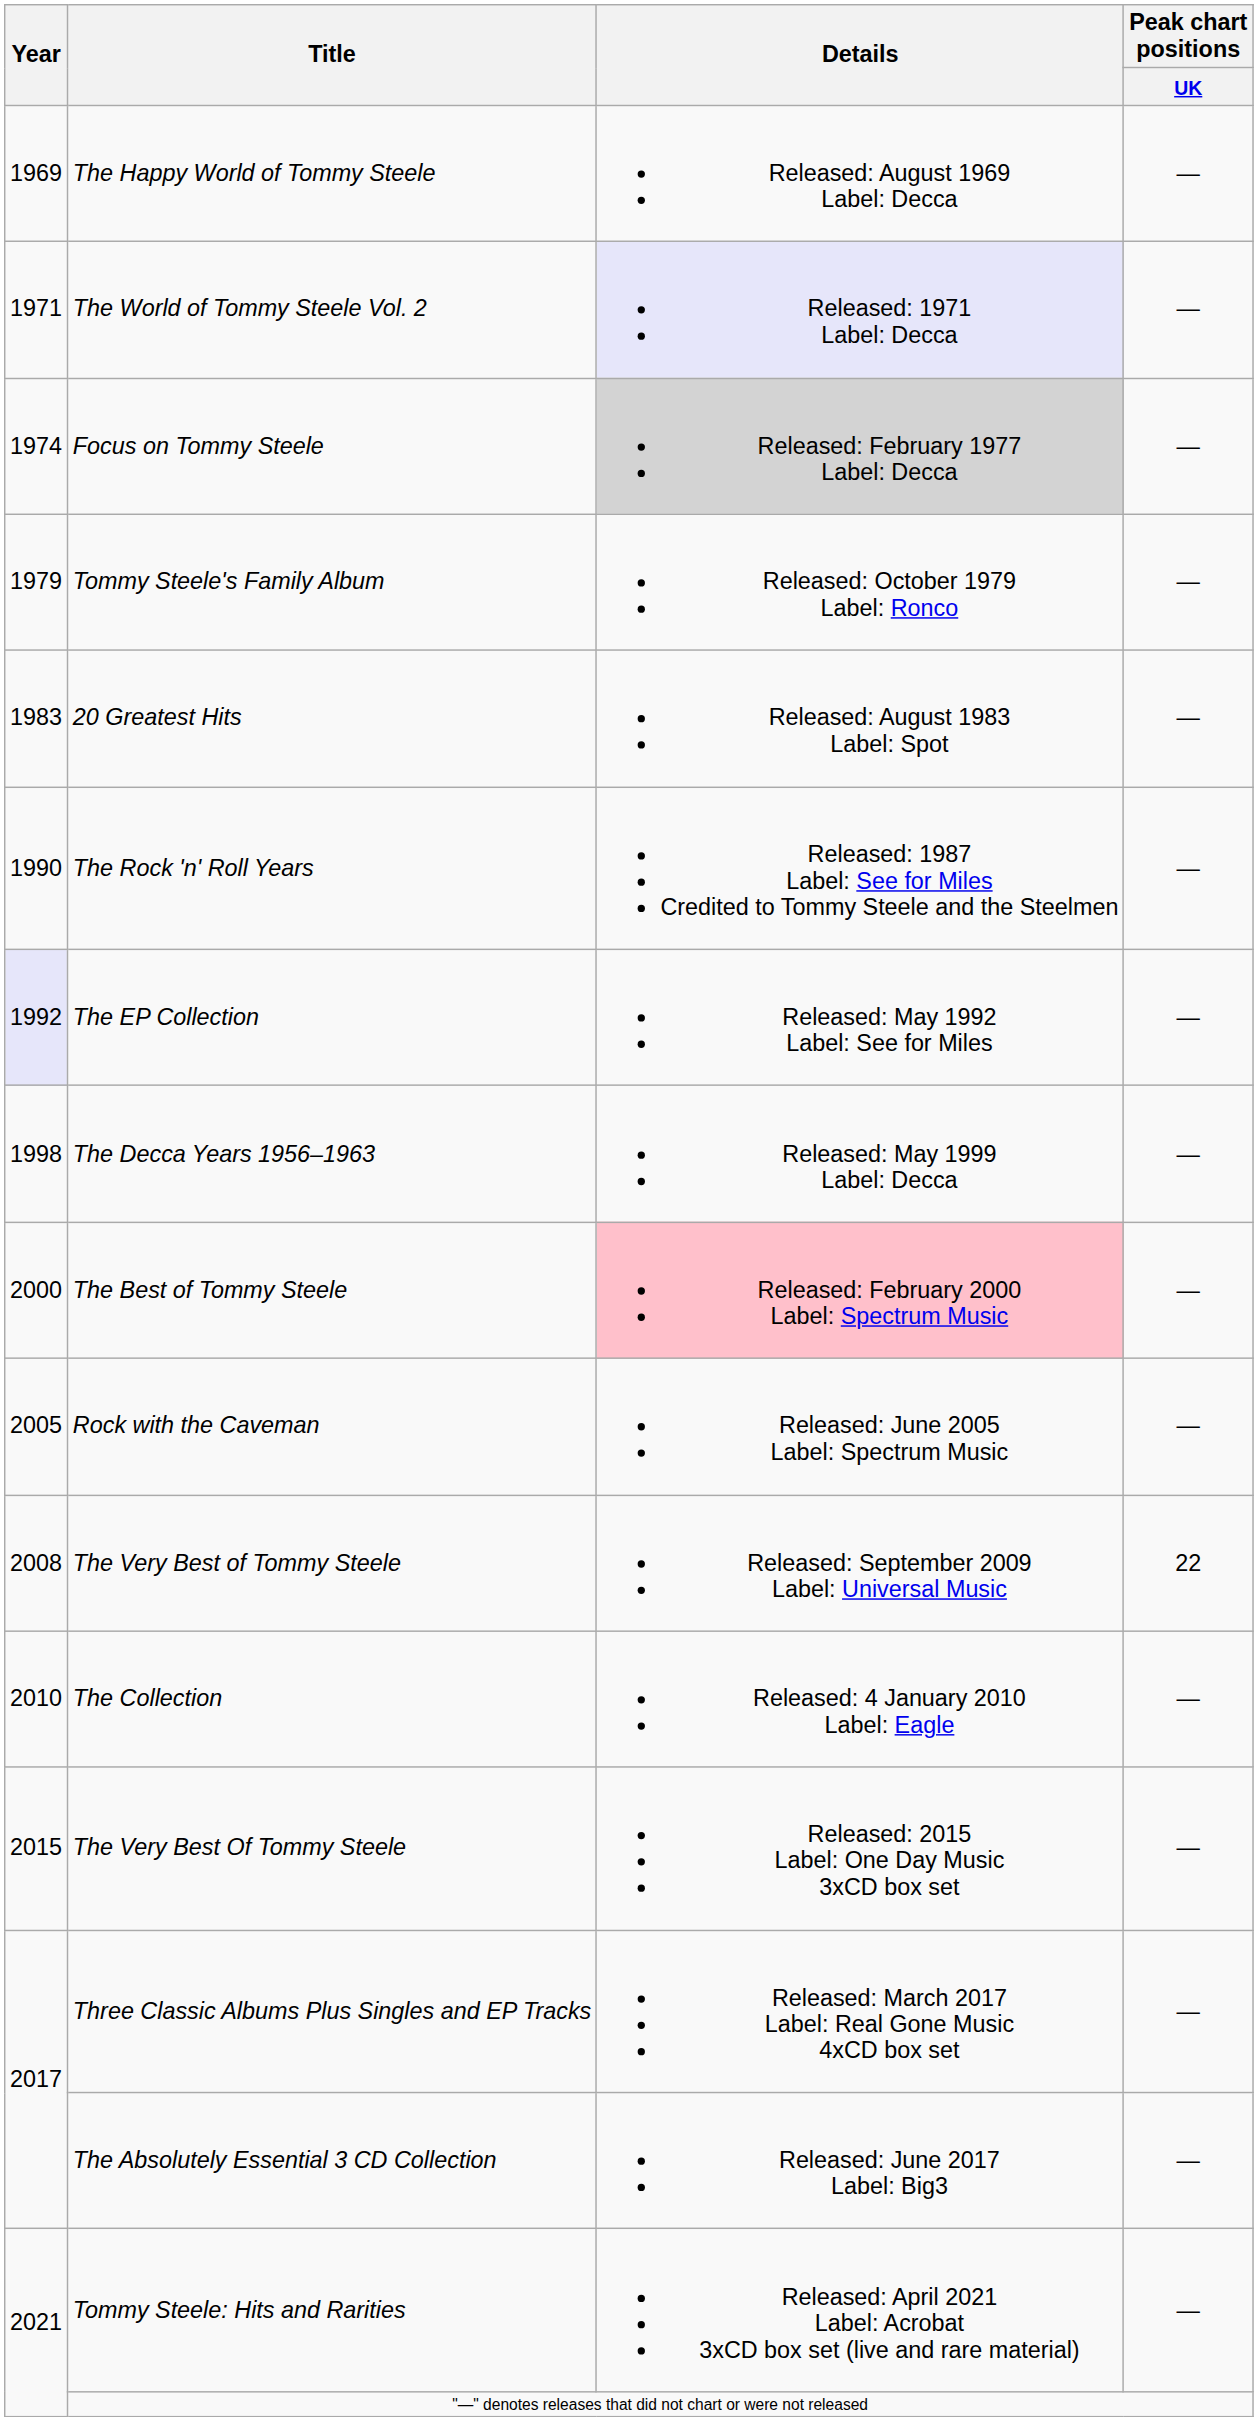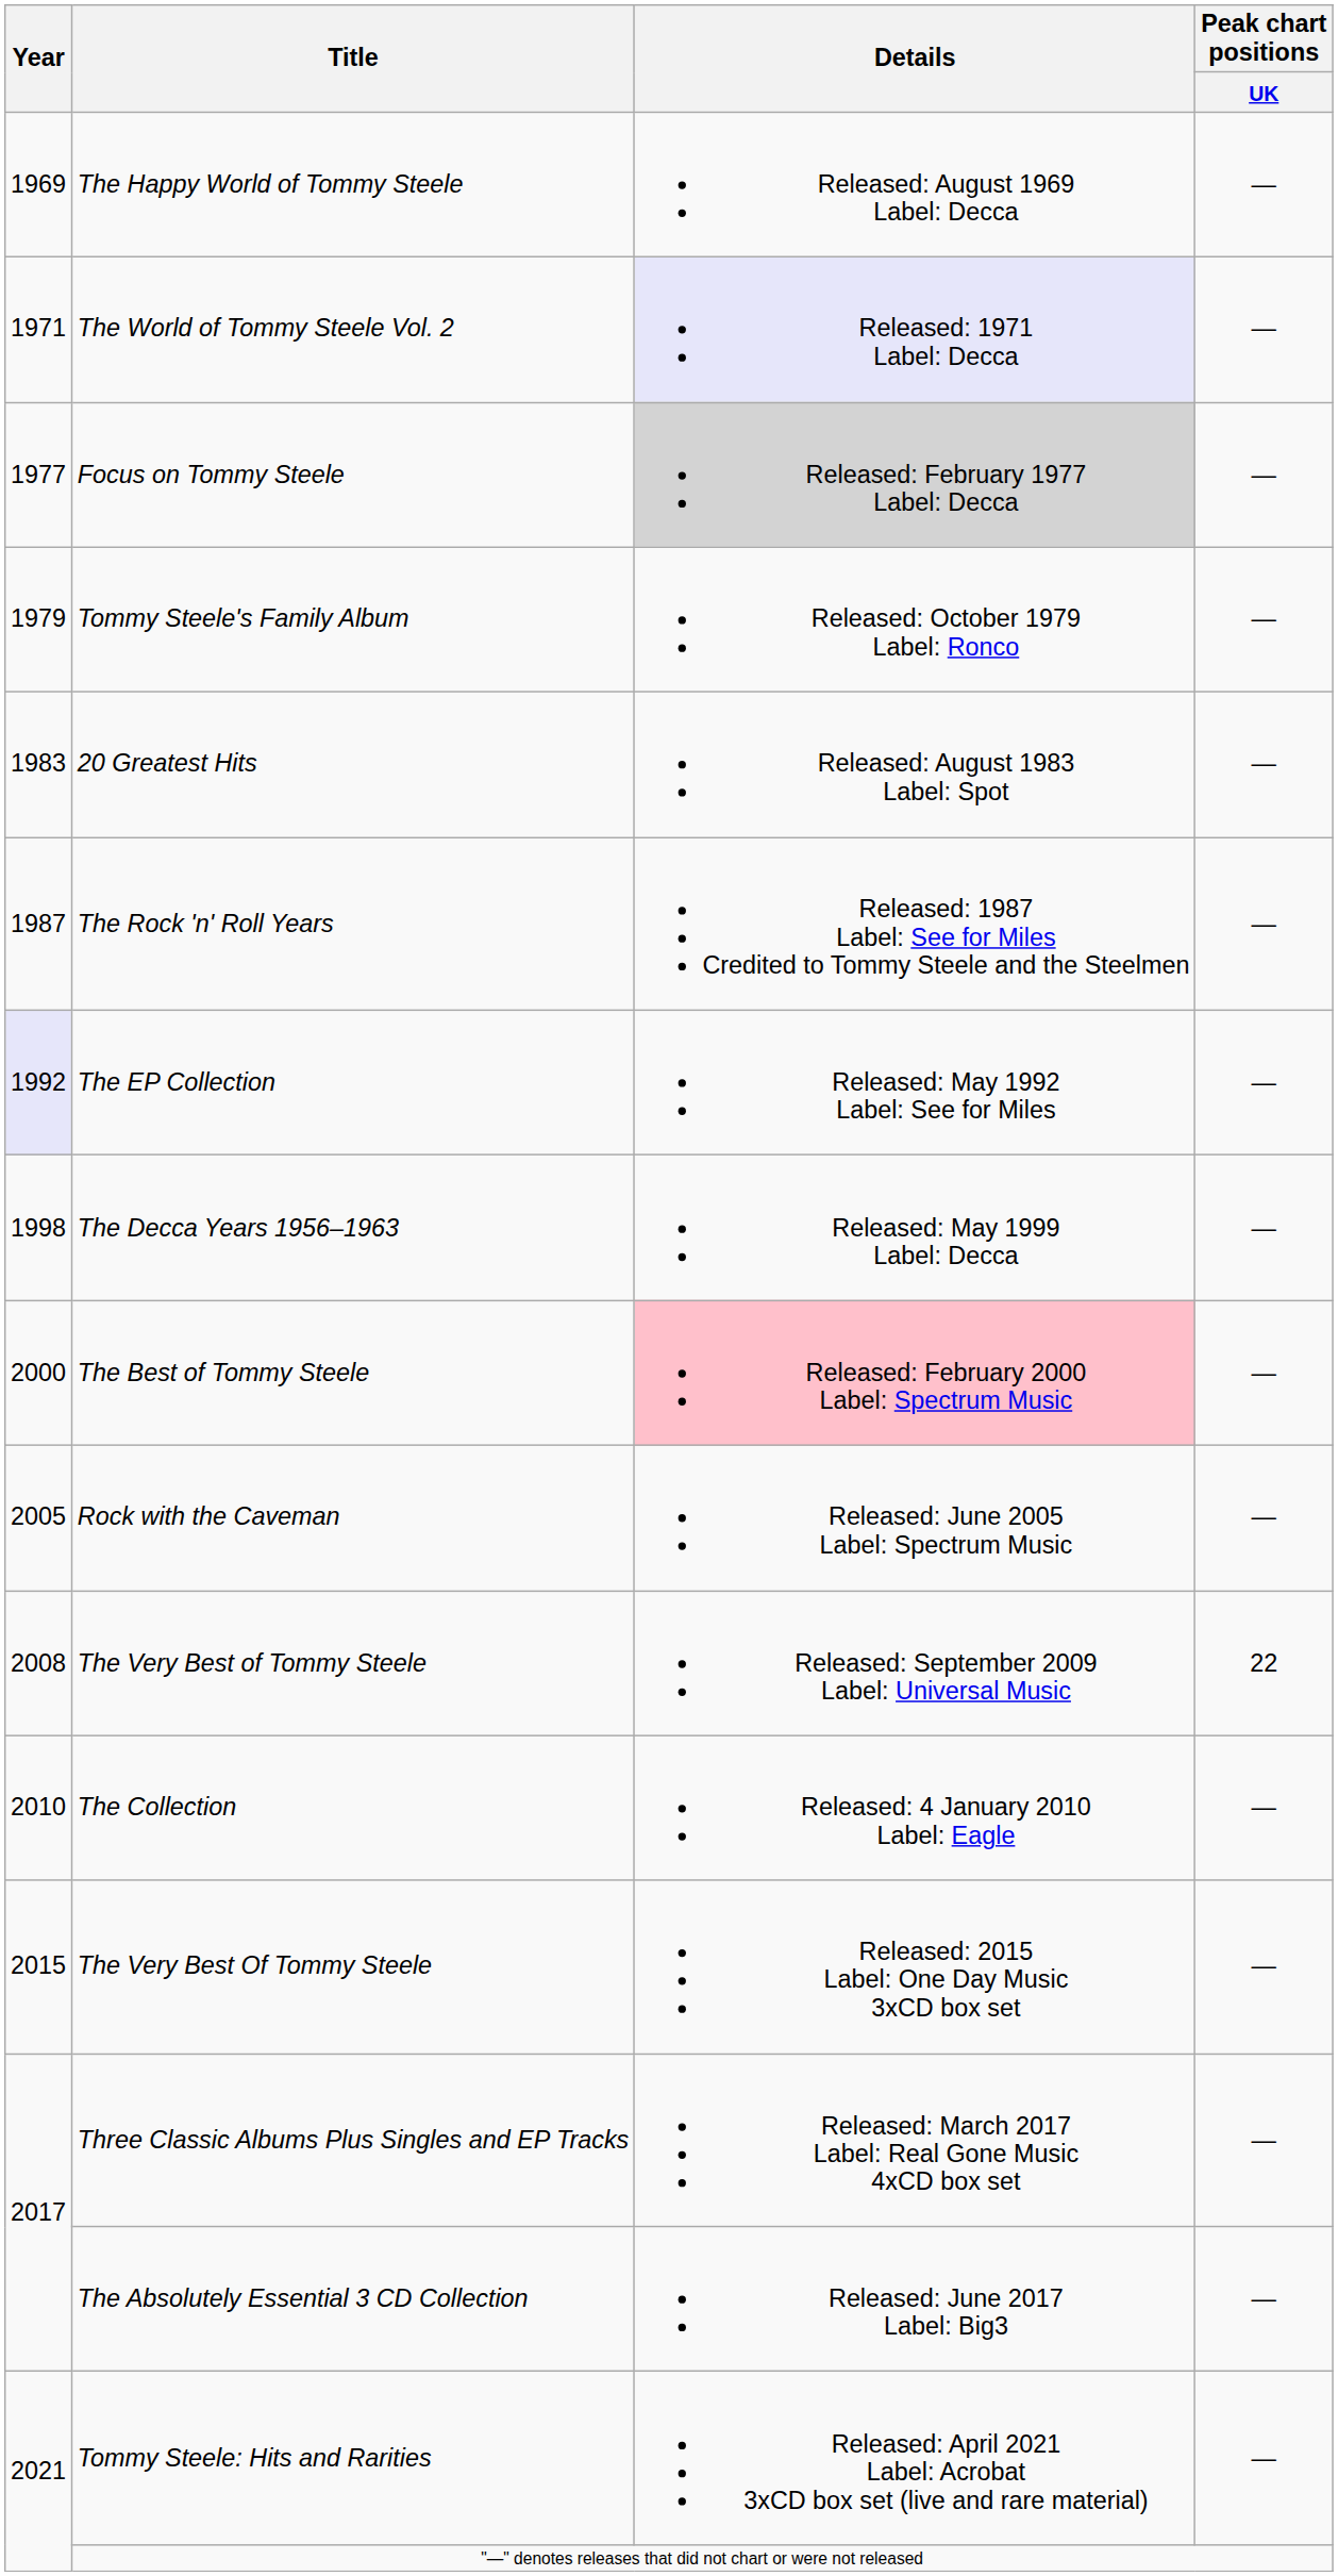 <table class="wikitable" style="text-align:center">
 <tr>
 <th rowspan="2">Year</th>
 <th rowspan="2">Title</th>
 <th rowspan="2">Details</th>
 <th>Peak chart<br>positions</th>
 </tr>
 <tr>
 <th><small><a href='#'>UK</a></small><br></th>
 </tr>
 <tr>
 <td>1969</td>
 <td align="left"><em>The Happy World of Tommy Steele</em></td>
 <td><br><ul><li>Released: August 1969</li><li>Label: Decca</li></ul></td>
 <td>—</td>
 </tr>
 <tr>
 <td>1971</td>
 <td align="left"><em>The World of Tommy Steele Vol. 2</em></td>
 <td style="background: lavender;"><br><ul><li>Released: 1971</li><li>Label: Decca</li></ul></td>
 <td>—</td>
 </tr>
 <tr>
-<td>1974</td>
+<td>1977</td>
 <td align="left"><em>Focus on Tommy Steele</em></td>
 <td style="background: lightgrey;"><br><ul><li>Released: February 1977</li><li>Label: Decca</li></ul></td>
 <td>—</td>
 </tr>
 <tr>
 <td>1979</td>
 <td align="left"><em>Tommy Steele's Family Album</em></td>
 <td><br><ul><li>Released: October 1979</li><li>Label: <a href='#'>Ronco</a></li></ul></td>
 <td>—</td>
 </tr>
 <tr>
 <td>1983</td>
 <td align="left"><em>20 Greatest Hits</em></td>
 <td><br><ul><li>Released: August 1983</li><li>Label: Spot</li></ul></td>
 <td>—</td>
 </tr>
 <tr>
-<td>1990</td>
+<td>1987</td>
 <td align="left"><em>The Rock 'n' Roll Years</em></td>
 <td><br><ul><li>Released: 1987</li><li>Label: <a href='#'>See for Miles</a></li><li>Credited to Tommy Steele and the Steelmen</li></ul></td>
 <td>—</td>
 </tr>
 <tr>
 <td style="background: lavender;">1992</td>
 <td align="left"><em>The EP Collection</em></td>
 <td><br><ul><li>Released: May 1992</li><li>Label: See for Miles</li></ul></td>
 <td>—</td>
 </tr>
 <tr>
 <td>1998</td>
 <td align="left"><em>The Decca Years 1956–1963</em></td>
 <td><br><ul><li>Released: May 1999</li><li>Label: Decca</li></ul></td>
 <td>—</td>
 </tr>
 <tr>
 <td>2000</td>
 <td align="left"><em>The Best of Tommy Steele</em></td>
 <td style="background: pink;"><br><ul><li>Released: February 2000</li><li>Label: <a href='#'>Spectrum Music</a></li></ul></td>
 <td>—</td>
 </tr>
 <tr>
 <td>2005</td>
 <td align="left"><em>Rock with the Caveman</em></td>
 <td><br><ul><li>Released: June 2005</li><li>Label: Spectrum Music</li></ul></td>
 <td>—</td>
 </tr>
 <tr>
 <td>2008</td>
 <td align="left"><em>The Very Best of Tommy Steele</em></td>
 <td><br><ul><li>Released: September 2009</li><li>Label: <a href='#'>Universal Music</a></li></ul></td>
 <td>22</td>
 </tr>
 <tr>
 <td>2010</td>
 <td align="left"><em>The Collection</em></td>
 <td><br><ul><li>Released: 4 January 2010</li><li>Label: <a href='#'>Eagle</a></li></ul></td>
 <td>—</td>
 </tr>
 <tr>
 <td>2015</td>
 <td align="left"><em>The Very Best Of Tommy Steele</em></td>
 <td><br><ul><li>Released: 2015</li><li>Label: One Day Music</li><li>3xCD box set</li></ul></td>
 <td>—</td>
 </tr>
 <tr>
 <td rowspan="2">2017</td>
 <td align="left"><em>Three Classic Albums Plus Singles and EP Tracks</em></td>
 <td><br><ul><li>Released: March 2017</li><li>Label: Real Gone Music</li><li>4xCD box set</li></ul></td>
 <td>—</td>
 </tr>
 <tr>
 <td align="left"><em>The Absolutely Essential 3 CD Collection</em></td>
 <td><br><ul><li>Released: June 2017</li><li>Label: Big3</li></ul></td>
 <td>—</td>
 </tr>
 <tr>
 <td rowspan="2">2021</td>
 <td align="left"><em>Tommy Steele: Hits and Rarities</em></td>
 <td><br><ul><li>Released: April 2021</li><li>Label: Acrobat</li><li>3xCD box set (live and rare material)</li></ul></td>
 <td>—</td>
 </tr>
 <tr>
 <td colspan="4" style="font-size:8pt">"—" denotes releases that did not chart or were not released</td>
 </tr>
 </table>
